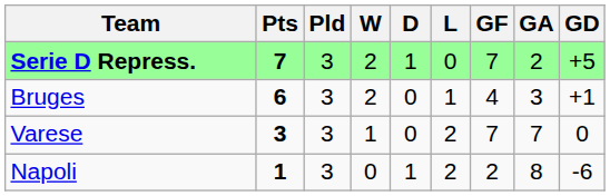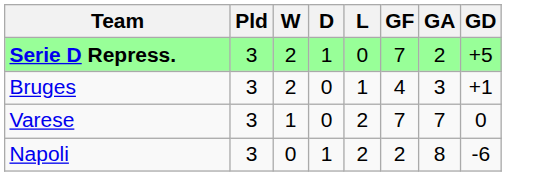 <table class=wikitable style="text-align:center">
 <tr>
 <th width=165>Team</th>
-<th width=20>Pts</th>
 <th width=20>Pld</th>
 <th width=20>W</th>
 <th width=20>D</th>
 <th width=20>L</th>
 <th width=20>GF</th>
 <th width=20>GA</th>
 <th width=20>GD</th>
 </tr>
 <tr |- align=center style="background:#98FF98;">
 <td style="text-align:left"> <strong><a href='#'>Serie D</a> Repress.</strong></td>
-<td><strong>7</strong></td>
 <td>3</td>
 <td>2</td>
 <td>1</td>
 <td>0</td>
 <td>7</td>
 <td>2</td>
 <td>+5</td>
 </tr>
 <tr>
 <td style="text-align:left"> <a href='#'>Bruges</a></td>
-<td><strong>6</strong></td>
 <td>3</td>
 <td>2</td>
 <td>0</td>
 <td>1</td>
 <td>4</td>
 <td>3</td>
 <td>+1</td>
 </tr>
 <tr>
 <td style="text-align:left"> <a href='#'>Varese</a></td>
-<td><strong>3</strong></td>
 <td>3</td>
 <td>1</td>
 <td>0</td>
 <td>2</td>
 <td>7</td>
 <td>7</td>
 <td>0</td>
 </tr>
 <tr>
 <td style="text-align:left"> <a href='#'>Napoli</a></td>
-<td><strong>1</strong></td>
 <td>3</td>
 <td>0</td>
 <td>1</td>
 <td>2</td>
 <td>2</td>
 <td>8</td>
 <td>-6</td>
 </tr>
 </table>
